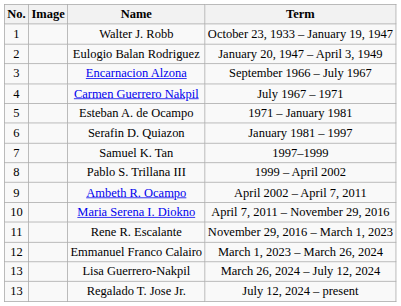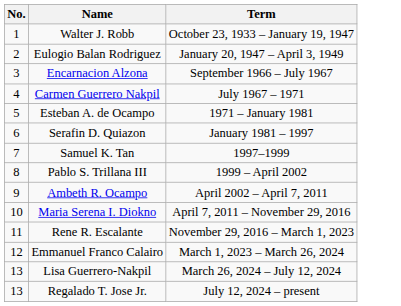 <table class="wikitable" style="text-align:center;">
 <tr>
 <th>No.</th>
-<th>Image</th>
 <th>Name</th>
 <th>Term</th>
 </tr>
 <tr>
 <td>1</td>
-<td></td>
 <td>Walter J. Robb</td>
 <td>October 23, 1933 – January 19, 1947</td>
 </tr>
 <tr>
 <td>2</td>
-<td></td>
 <td>Eulogio Balan Rodriguez</td>
 <td>January 20, 1947 – April 3, 1949</td>
 </tr>
 <tr>
 <td>3</td>
-<td></td>
 <td><a href='#'>Encarnacion Alzona</a></td>
 <td>September 1966 – July 1967</td>
 </tr>
 <tr>
 <td>4</td>
-<td></td>
 <td><a href='#'>Carmen Guerrero Nakpil</a></td>
 <td>July 1967 – 1971</td>
 </tr>
 <tr>
 <td>5</td>
-<td></td>
 <td>Esteban A. de Ocampo</td>
 <td>1971 – January 1981</td>
 </tr>
 <tr>
 <td>6</td>
-<td></td>
 <td>Serafin D. Quiazon</td>
 <td>January 1981 – 1997</td>
 </tr>
 <tr>
 <td>7</td>
-<td></td>
 <td>Samuel K. Tan</td>
 <td>1997–1999</td>
 </tr>
 <tr>
 <td>8</td>
-<td></td>
 <td>Pablo S. Trillana III</td>
 <td>1999 – April 2002</td>
 </tr>
 <tr>
 <td>9</td>
-<td></td>
 <td><a href='#'>Ambeth R. Ocampo</a></td>
 <td>April 2002 – April 7, 2011</td>
 </tr>
 <tr>
 <td>10</td>
-<td></td>
 <td><a href='#'>Maria Serena I. Diokno</a></td>
 <td>April 7, 2011 – November 29, 2016</td>
 </tr>
 <tr>
 <td>11</td>
-<td></td>
 <td>Rene R. Escalante</td>
 <td>November 29, 2016 – March 1, 2023</td>
 </tr>
 <tr>
 <td>12</td>
-<td></td>
 <td>Emmanuel Franco Calairo</td>
 <td>March 1, 2023 – March 26, 2024</td>
 </tr>
 <tr>
 <td>13</td>
-<td></td>
 <td>Lisa Guerrero-Nakpil</td>
 <td>March 26, 2024 – July 12, 2024</td>
 </tr>
 <tr>
 <td>13</td>
-<td></td>
 <td>Regalado T. Jose Jr.</td>
 <td>July 12, 2024 – present</td>
 </tr>
 </table>
